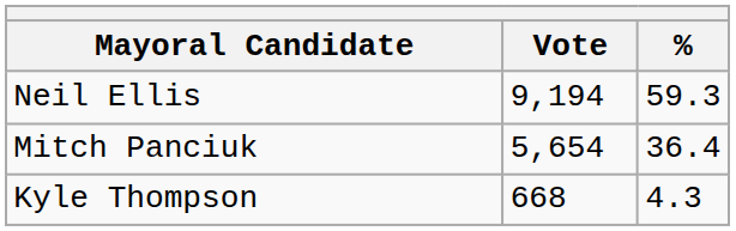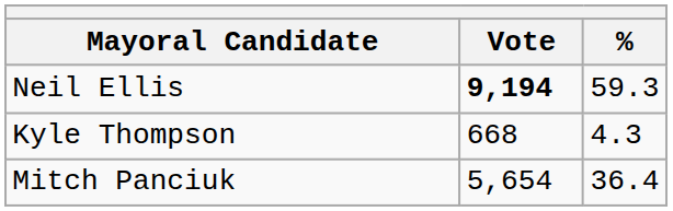 <table class="wikitable">
 <tr>
 <th colspan="3"></th>
 </tr>
 <tr>
 <th bgcolor="#DDDDFF" width="200px">Mayoral Candidate</th>
 <th bgcolor="#DDDDFF" width="50px">Vote</th>
 <th bgcolor="#DDDDFF" width="30px">%</th>
 </tr>
 <tr>
 <td>Neil Ellis</td>
-<td>9,194</td>
+<td><strong>9,194</strong></td>
 <td>59.3</td>
+</tr>
+<tr>
+<td>Kyle Thompson</td>
+<td>668</td>
+<td>4.3</td>
 </tr>
 <tr>
 <td>Mitch Panciuk</td>
 <td>5,654</td>
 <td>36.4</td>
 </tr>
-<tr>
-<td>Kyle Thompson</td>
-<td>668</td>
-<td>4.3</td>
-</tr>
 </table>
